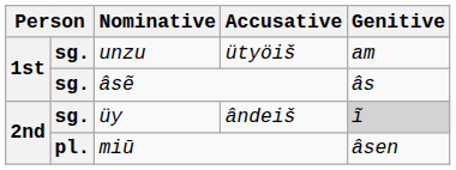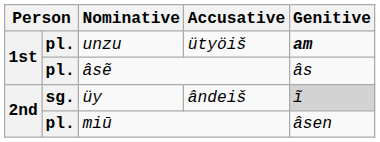 <table class=wikitable>
 <tr>
 <th colspan=2>Person</th>
 <th>Nominative</th>
 <th>Accusative</th>
 <th>Genitive</th>
 </tr>
 <tr>
 <th rowspan=2>1st</th>
-<th>sg.</th>
+<th>pl.</th>
 <td><em>unzu</em></td>
 <td><em>ütyöiš</em></td>
-<td><em>am</em></td>
+<td><strong><em>am</em></strong></td>
 </tr>
 <tr>
-<th>sg.</th>
+<th>pl.</th>
 <td colspan=2><em>âsẽ</em></td>
 <td><em>âs</em></td>
 </tr>
 <tr>
 <th rowspan=2>2nd</th>
 <th>sg.</th>
 <td><em>üy</em></td>
 <td><em>ândeiš</em></td>
 <td style="background: lightgrey;"><em>ĩ</em></td>
 </tr>
 <tr>
 <th>pl.</th>
 <td colspan=2><em>miū</em></td>
 <td><em>âsen</em></td>
 </tr>
 </table>
